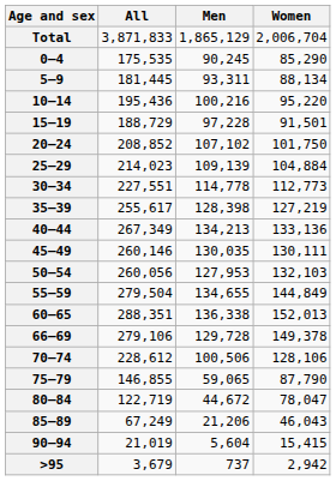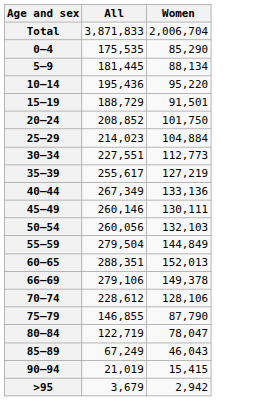 <table class="wikitable sortable">
 <tr>
 <th>Age and sex</th>
 <th>All</th>
-<th>Men</th>
 <th>Women</th>
 </tr>
 <tr>
 <th>Total</th>
 <td align="right">3,871,833</td>
-<td align="right">1,865,129</td>
 <td align="right">2,006,704</td>
 </tr>
 <tr>
 <th>0–4</th>
 <td align="right">175,535</td>
-<td align="right">90,245</td>
 <td align="right">85,290</td>
 </tr>
 <tr>
 <th>5–9</th>
 <td align="right">181,445</td>
-<td align="right">93,311</td>
 <td align="right">88,134</td>
 </tr>
 <tr>
 <th>10–14</th>
 <td align="right">195,436</td>
-<td align="right">100,216</td>
 <td align="right">95,220</td>
 </tr>
 <tr>
 <th>15–19</th>
 <td align="right">188,729</td>
-<td align="right">97,228</td>
 <td align="right">91,501</td>
 </tr>
 <tr>
 <th>20–24</th>
 <td align="right">208,852</td>
-<td align="right">107,102</td>
 <td align="right">101,750</td>
 </tr>
 <tr>
 <th>25–29</th>
 <td align="right">214,023</td>
-<td align="right">109,139</td>
 <td align="right">104,884</td>
 </tr>
 <tr>
 <th>30–34</th>
 <td align="right">227,551</td>
-<td align="right">114,778</td>
 <td align="right">112,773</td>
 </tr>
 <tr>
 <th>35–39</th>
 <td align="right">255,617</td>
-<td align="right">128,398</td>
 <td align="right">127,219</td>
 </tr>
 <tr>
 <th>40–44</th>
 <td align="right">267,349</td>
-<td align="right">134,213</td>
 <td align="right">133,136</td>
 </tr>
 <tr>
 <th>45–49</th>
 <td align="right">260,146</td>
-<td align="right">130,035</td>
 <td align="right">130,111</td>
 </tr>
 <tr>
 <th>50–54</th>
 <td align="right">260,056</td>
-<td align="right">127,953</td>
 <td align="right">132,103</td>
 </tr>
 <tr>
 <th>55–59</th>
 <td align="right">279,504</td>
-<td align="right">134,655</td>
 <td align="right">144,849</td>
 </tr>
 <tr>
 <th>60–65</th>
 <td align="right">288,351</td>
-<td align="right">136,338</td>
 <td align="right">152,013</td>
 </tr>
 <tr>
 <th>66–69</th>
 <td align="right">279,106</td>
-<td align="right">129,728</td>
 <td align="right">149,378</td>
 </tr>
 <tr>
 <th>70–74</th>
 <td align="right">228,612</td>
-<td align="right">100,506</td>
 <td align="right">128,106</td>
 </tr>
 <tr>
 <th>75–79</th>
 <td align="right">146,855</td>
-<td align="right">59,065</td>
 <td align="right">87,790</td>
 </tr>
 <tr>
 <th>80–84</th>
 <td align="right">122,719</td>
-<td align="right">44,672</td>
 <td align="right">78,047</td>
 </tr>
 <tr>
 <th>85–89</th>
 <td align="right">67,249</td>
-<td align="right">21,206</td>
 <td align="right">46,043</td>
 </tr>
 <tr>
 <th>90–94</th>
 <td align="right">21,019</td>
-<td align="right">5,604</td>
 <td align="right">15,415</td>
 </tr>
 <tr>
 <th>>95</th>
 <td align="right">3,679</td>
-<td align="right">737</td>
 <td align="right">2,942</td>
 </tr>
 </table>
